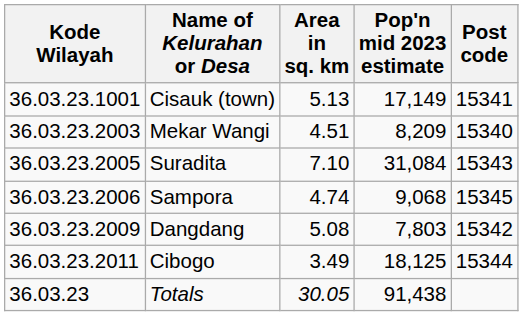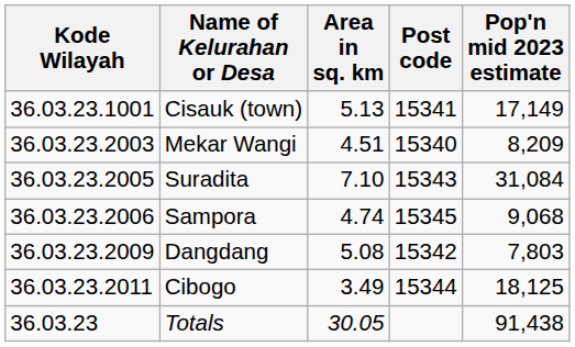 <table class="wikitable">
 <tr>
 <th>Kode <br>Wilayah</th>
 <th>Name of <br><em>Kelurahan</em> <br>or <em>Desa</em></th>
 <th>Area <br>in <br>sq. km</th>
+<th>Post<br>code</th>
 <th>Pop'n<br>mid 2023<br>estimate</th>
-<th>Post<br>code</th>
 </tr>
 <tr>
 <td>36.03.23.1001</td>
 <td>Cisauk (town)</td>
 <td align="right">5.13</td>
+<td>15341</td>
 <td align="right">17,149</td>
-<td>15341</td>
 </tr>
 <tr>
 <td>36.03.23.2003</td>
 <td>Mekar Wangi</td>
 <td align="right">4.51</td>
+<td>15340</td>
 <td align="right">8,209</td>
-<td>15340</td>
 </tr>
 <tr>
 <td>36.03.23.2005</td>
 <td>Suradita</td>
 <td align="right">7.10</td>
+<td>15343</td>
 <td align="right">31,084</td>
-<td>15343</td>
 </tr>
 <tr>
 <td>36.03.23.2006</td>
 <td>Sampora</td>
 <td align="right">4.74</td>
+<td>15345</td>
 <td align="right">9,068</td>
-<td>15345</td>
 </tr>
 <tr>
 <td>36.03.23.2009</td>
 <td>Dangdang</td>
 <td align="right">5.08</td>
+<td>15342</td>
 <td align="right">7,803</td>
-<td>15342</td>
 </tr>
 <tr>
 <td>36.03.23.2011</td>
 <td>Cibogo</td>
 <td align="right">3.49</td>
+<td>15344</td>
 <td align="right">18,125</td>
-<td>15344</td>
 </tr>
 <tr>
 <td>36.03.23</td>
 <td><em>Totals</em></td>
 <td align="right"><em>30.05</em></td>
+<td></td>
 <td align="right">91,438</td>
-<td></td>
 </tr>
 </table>
